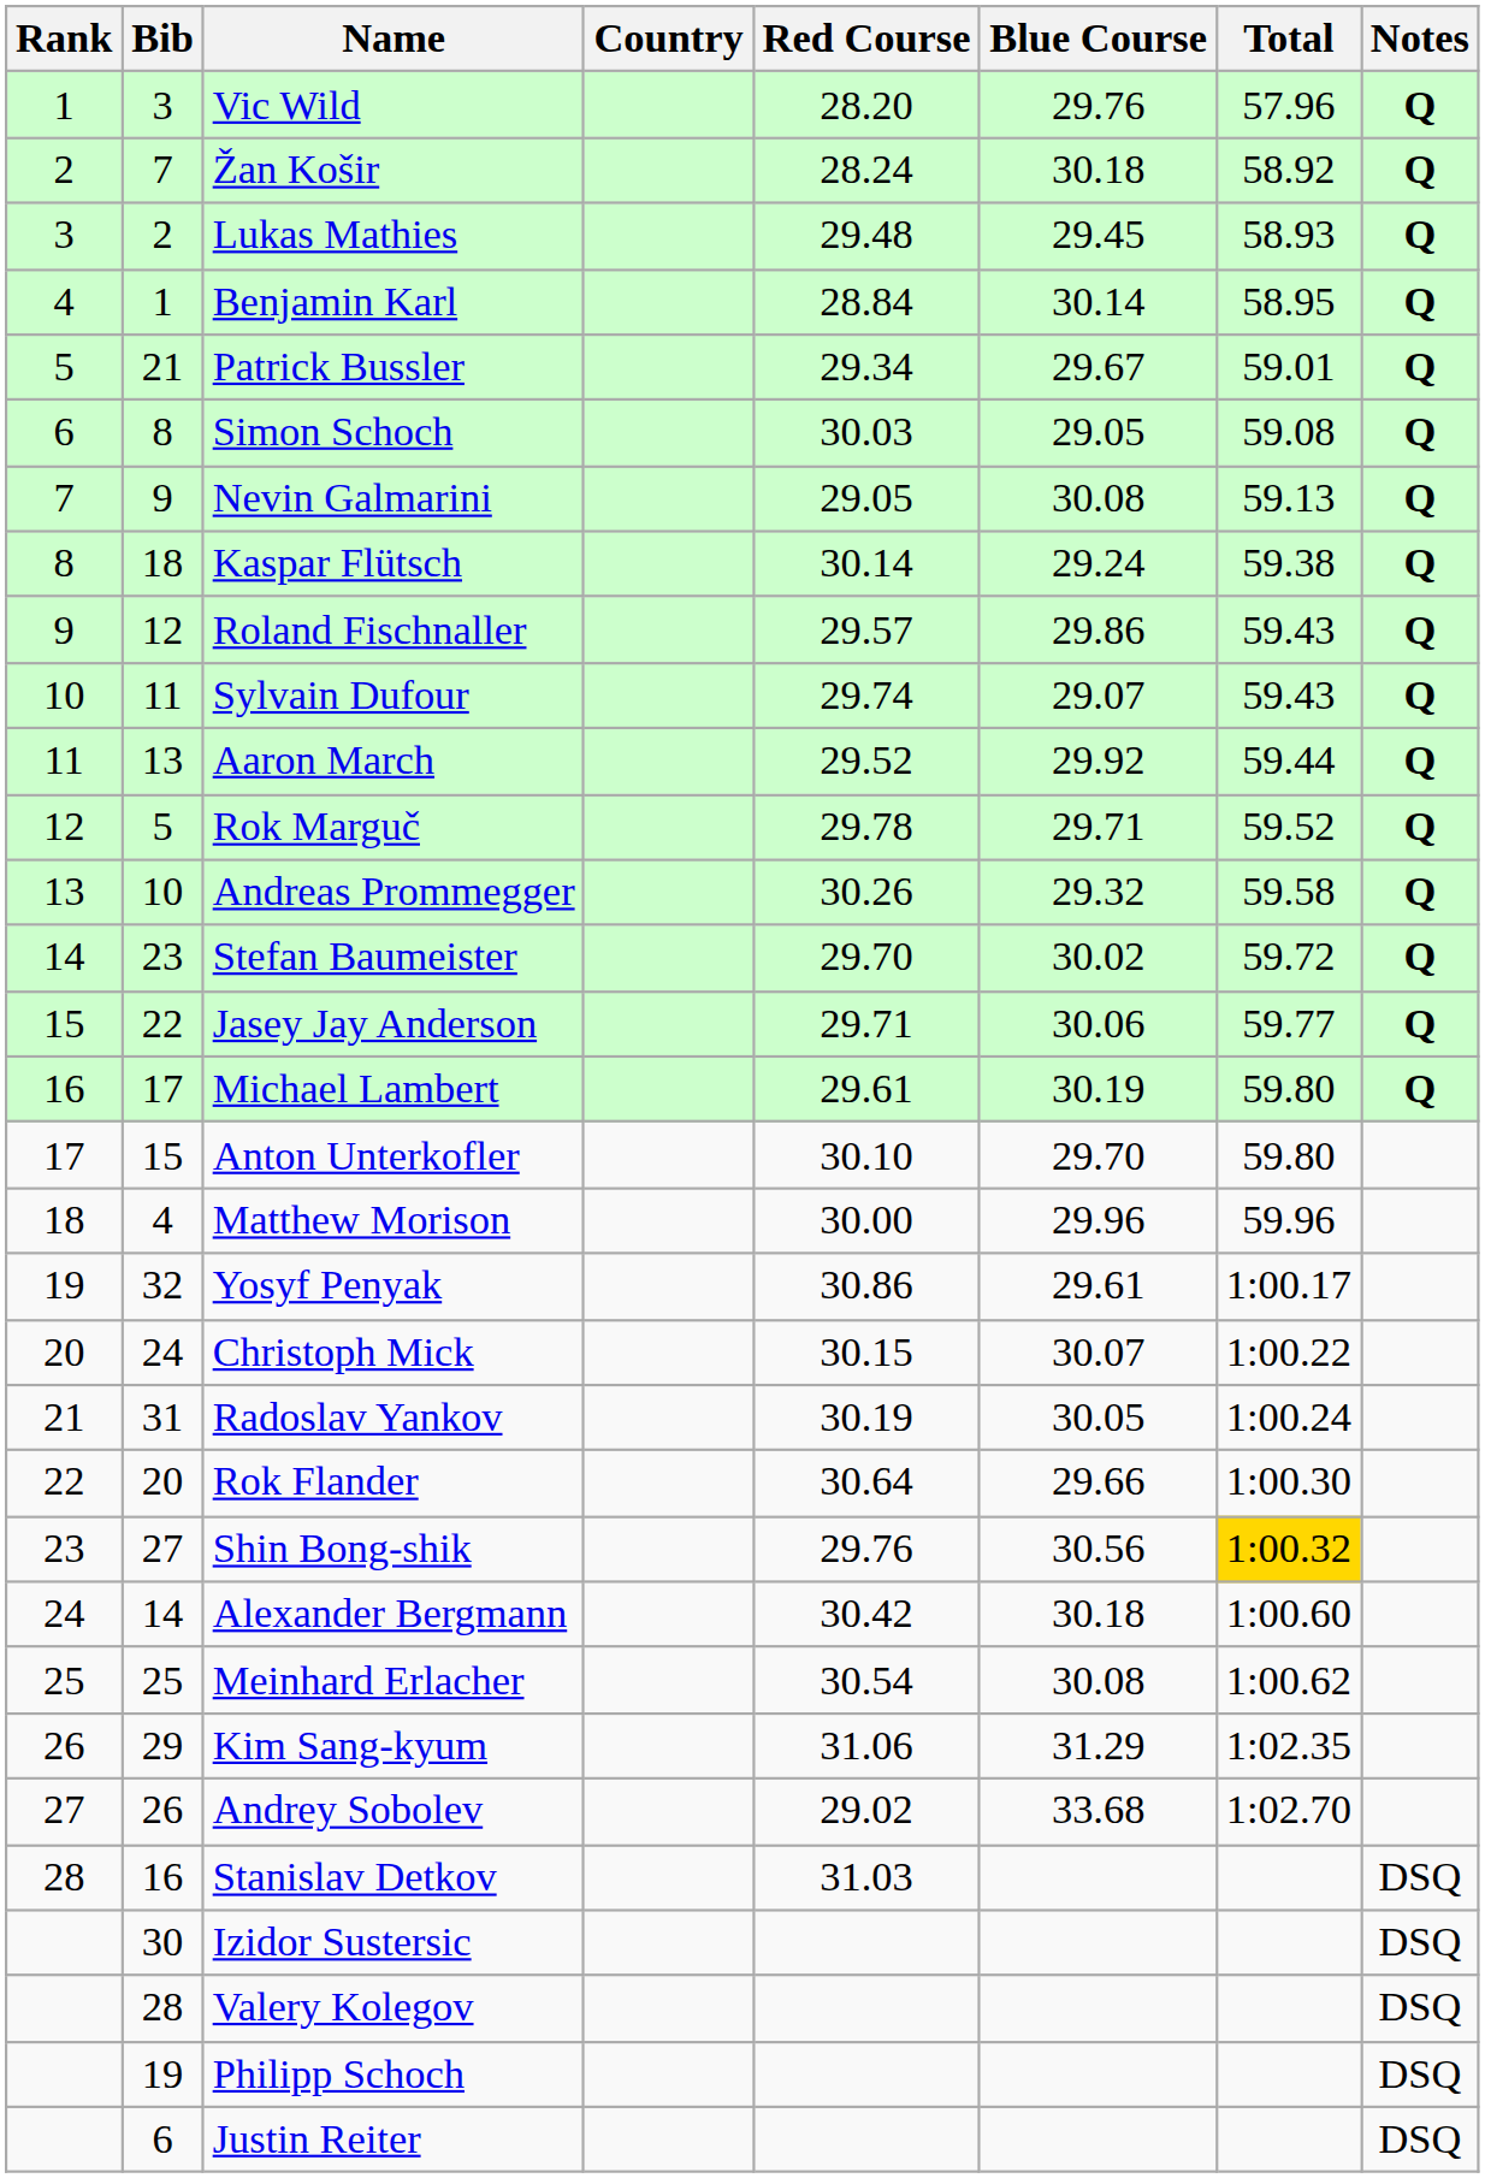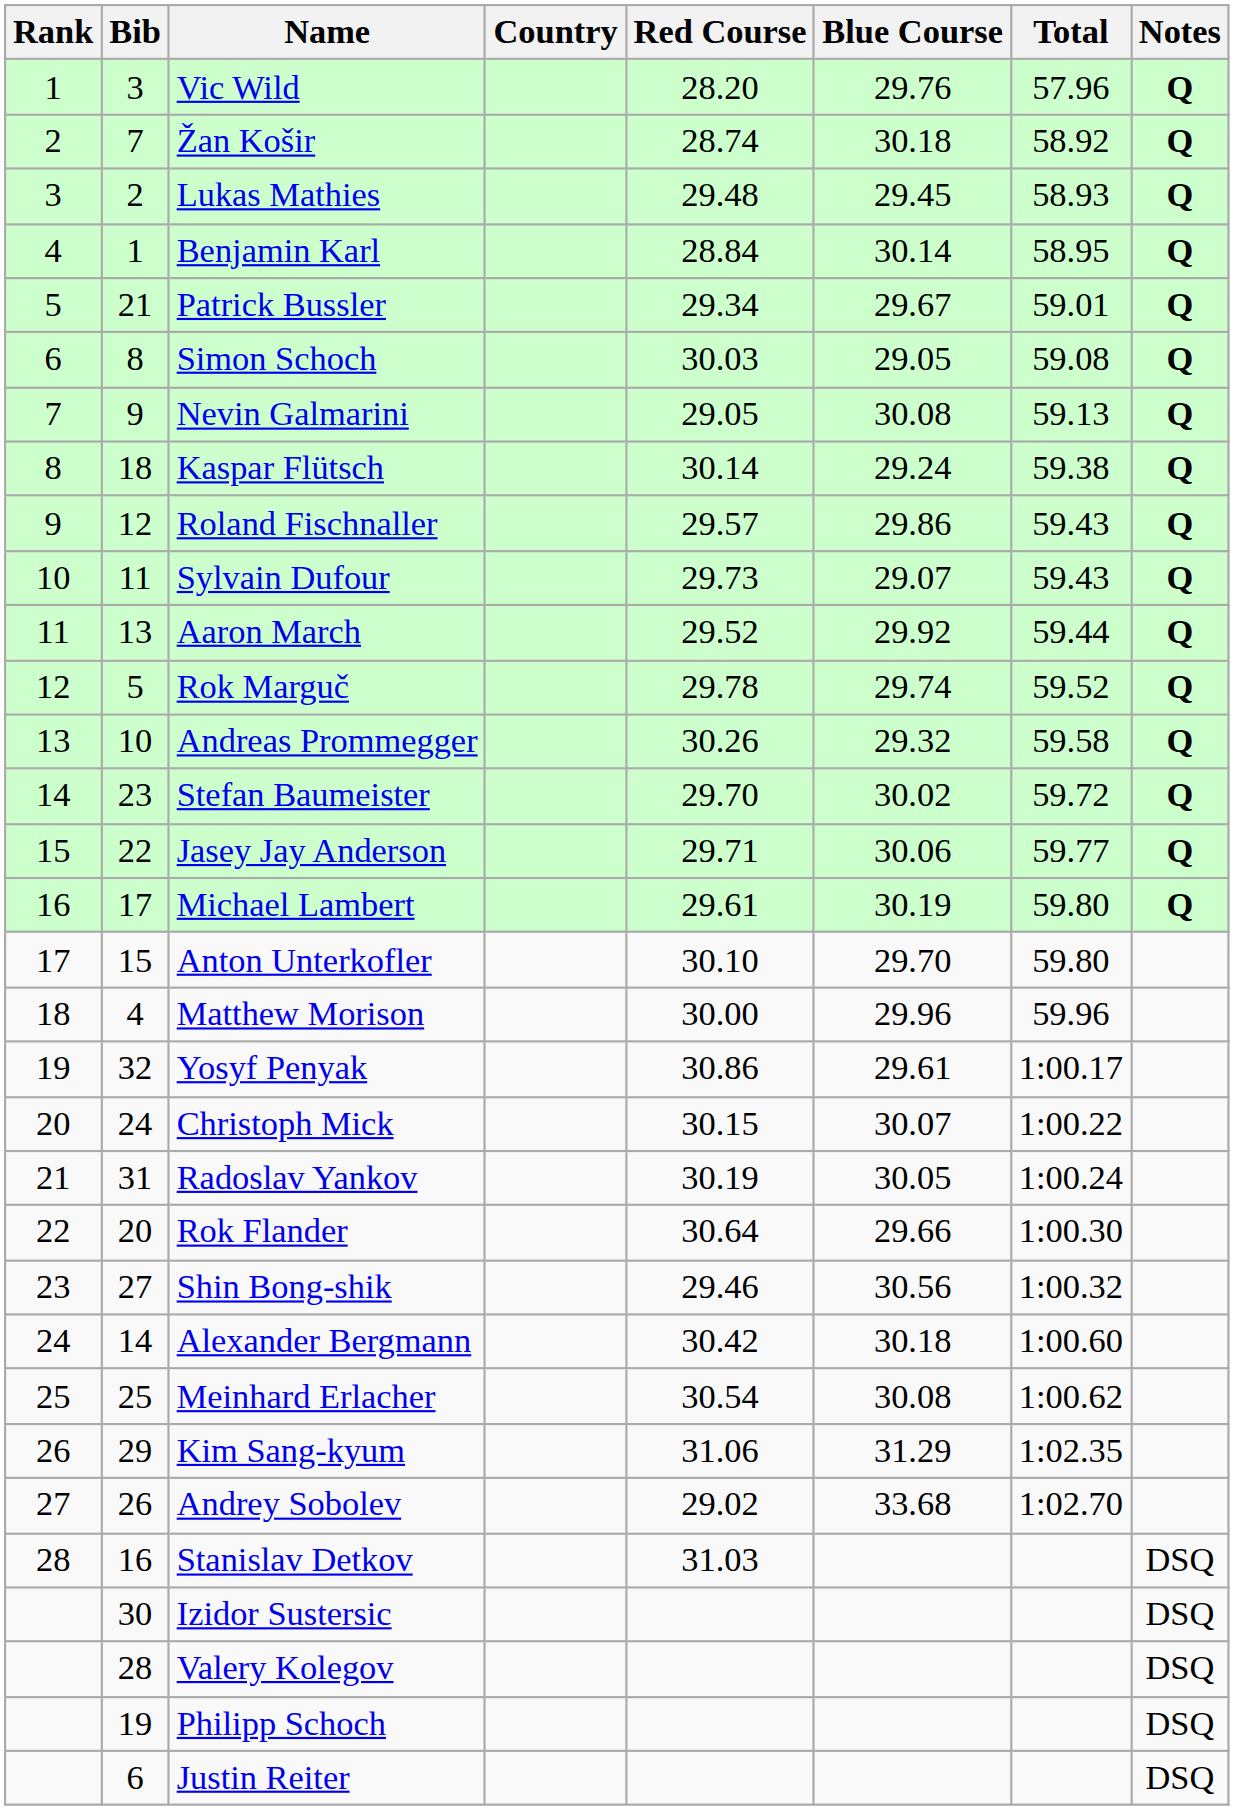 <table class="wikitable sortable" style="text-align:center">
 <tr>
 <th>Rank</th>
 <th>Bib</th>
 <th>Name</th>
 <th>Country</th>
 <th>Red Course</th>
 <th>Blue Course</th>
 <th>Total</th>
 <th>Notes</th>
 </tr>
 <tr bgcolor="ccffcc">
 <td>1</td>
 <td>3</td>
 <td align=left><a href='#'>Vic Wild</a></td>
 <td align=left></td>
 <td>28.20</td>
 <td>29.76</td>
 <td>57.96</td>
 <td><strong>Q</strong></td>
 </tr>
 <tr bgcolor="ccffcc">
 <td>2</td>
 <td>7</td>
 <td align=left><a href='#'>Žan Košir</a></td>
 <td align=left></td>
-<td>28.24</td>
+<td>28.74</td>
 <td>30.18</td>
 <td>58.92</td>
 <td><strong>Q</strong></td>
 </tr>
 <tr bgcolor="ccffcc">
 <td>3</td>
 <td>2</td>
 <td align=left><a href='#'>Lukas Mathies</a></td>
 <td align=left></td>
 <td>29.48</td>
 <td>29.45</td>
 <td>58.93</td>
 <td><strong>Q</strong></td>
 </tr>
 <tr bgcolor="ccffcc">
 <td>4</td>
 <td>1</td>
 <td align=left><a href='#'>Benjamin Karl</a></td>
 <td align=left></td>
 <td>28.84</td>
 <td>30.14</td>
 <td>58.95</td>
 <td><strong>Q</strong></td>
 </tr>
 <tr bgcolor="ccffcc">
 <td>5</td>
 <td>21</td>
 <td align=left><a href='#'>Patrick Bussler</a></td>
 <td align=left></td>
 <td>29.34</td>
 <td>29.67</td>
 <td>59.01</td>
 <td><strong>Q</strong></td>
 </tr>
 <tr bgcolor="ccffcc">
 <td>6</td>
 <td>8</td>
 <td align=left><a href='#'>Simon Schoch</a></td>
 <td align=left></td>
 <td>30.03</td>
 <td>29.05</td>
 <td>59.08</td>
 <td><strong>Q</strong></td>
 </tr>
 <tr bgcolor="ccffcc">
 <td>7</td>
 <td>9</td>
 <td align=left><a href='#'>Nevin Galmarini</a></td>
 <td align=left></td>
 <td>29.05</td>
 <td>30.08</td>
 <td>59.13</td>
 <td><strong>Q</strong></td>
 </tr>
 <tr bgcolor="ccffcc">
 <td>8</td>
 <td>18</td>
 <td align=left><a href='#'>Kaspar Flütsch</a></td>
 <td align=left></td>
 <td>30.14</td>
 <td>29.24</td>
 <td>59.38</td>
 <td><strong>Q</strong></td>
 </tr>
 <tr bgcolor="ccffcc">
 <td>9</td>
 <td>12</td>
 <td align=left><a href='#'>Roland Fischnaller</a></td>
 <td align=left></td>
 <td>29.57</td>
 <td>29.86</td>
 <td>59.43</td>
 <td><strong>Q</strong></td>
 </tr>
 <tr bgcolor="ccffcc">
 <td>10</td>
 <td>11</td>
 <td align=left><a href='#'>Sylvain Dufour</a></td>
 <td align=left></td>
-<td>29.74</td>
+<td>29.73</td>
 <td>29.07</td>
 <td>59.43</td>
 <td><strong>Q</strong></td>
 </tr>
 <tr bgcolor="ccffcc">
 <td>11</td>
 <td>13</td>
 <td align=left><a href='#'>Aaron March</a></td>
 <td align=left></td>
 <td>29.52</td>
 <td>29.92</td>
 <td>59.44</td>
 <td><strong>Q</strong></td>
 </tr>
 <tr bgcolor="ccffcc">
 <td>12</td>
 <td>5</td>
 <td align=left><a href='#'>Rok Marguč</a></td>
 <td align=left></td>
 <td>29.78</td>
-<td>29.71</td>
+<td>29.74</td>
 <td>59.52</td>
 <td><strong>Q</strong></td>
 </tr>
 <tr bgcolor="ccffcc">
 <td>13</td>
 <td>10</td>
 <td align=left><a href='#'>Andreas Prommegger</a></td>
 <td align=left></td>
 <td>30.26</td>
 <td>29.32</td>
 <td>59.58</td>
 <td><strong>Q</strong></td>
 </tr>
 <tr bgcolor="ccffcc">
 <td>14</td>
 <td>23</td>
 <td align=left><a href='#'>Stefan Baumeister</a></td>
 <td align=left></td>
 <td>29.70</td>
 <td>30.02</td>
 <td>59.72</td>
 <td><strong>Q</strong></td>
 </tr>
 <tr bgcolor="ccffcc">
 <td>15</td>
 <td>22</td>
 <td align=left><a href='#'>Jasey Jay Anderson</a></td>
 <td align=left></td>
 <td>29.71</td>
 <td>30.06</td>
 <td>59.77</td>
 <td><strong>Q</strong></td>
 </tr>
 <tr bgcolor="ccffcc">
 <td>16</td>
 <td>17</td>
 <td align=left><a href='#'>Michael Lambert</a></td>
 <td align=left></td>
 <td>29.61</td>
 <td>30.19</td>
 <td>59.80</td>
 <td><strong>Q</strong></td>
 </tr>
 <tr>
 <td>17</td>
 <td>15</td>
 <td align=left><a href='#'>Anton Unterkofler</a></td>
 <td align=left></td>
 <td>30.10</td>
 <td>29.70</td>
 <td>59.80</td>
 <td></td>
 </tr>
 <tr>
 <td>18</td>
 <td>4</td>
 <td align=left><a href='#'>Matthew Morison</a></td>
 <td align=left></td>
 <td>30.00</td>
 <td>29.96</td>
 <td>59.96</td>
 <td></td>
 </tr>
 <tr>
 <td>19</td>
 <td>32</td>
 <td align=left><a href='#'>Yosyf Penyak</a></td>
 <td align=left></td>
 <td>30.86</td>
 <td>29.61</td>
 <td>1:00.17</td>
 <td></td>
 </tr>
 <tr>
 <td>20</td>
 <td>24</td>
 <td align=left><a href='#'>Christoph Mick</a></td>
 <td align=left></td>
 <td>30.15</td>
 <td>30.07</td>
 <td>1:00.22</td>
 <td></td>
 </tr>
 <tr>
 <td>21</td>
 <td>31</td>
 <td align=left><a href='#'>Radoslav Yankov</a></td>
 <td align=left></td>
 <td>30.19</td>
 <td>30.05</td>
 <td>1:00.24</td>
 <td></td>
 </tr>
 <tr>
 <td>22</td>
 <td>20</td>
 <td align=left><a href='#'>Rok Flander</a></td>
 <td align=left></td>
 <td>30.64</td>
 <td>29.66</td>
 <td>1:00.30</td>
 <td></td>
 </tr>
 <tr>
 <td>23</td>
 <td>27</td>
 <td align=left><a href='#'>Shin Bong-shik</a></td>
 <td align=left></td>
-<td>29.76</td>
+<td>29.46</td>
 <td>30.56</td>
-<td style="background: gold;">1:00.32</td>
+<td>1:00.32</td>
 <td></td>
 </tr>
 <tr>
 <td>24</td>
 <td>14</td>
 <td align=left><a href='#'>Alexander Bergmann</a></td>
 <td align=left></td>
 <td>30.42</td>
 <td>30.18</td>
 <td>1:00.60</td>
 <td></td>
 </tr>
 <tr>
 <td>25</td>
 <td>25</td>
 <td align=left><a href='#'>Meinhard Erlacher</a></td>
 <td align=left></td>
 <td>30.54</td>
 <td>30.08</td>
 <td>1:00.62</td>
 <td></td>
 </tr>
 <tr>
 <td>26</td>
 <td>29</td>
 <td align=left><a href='#'>Kim Sang-kyum</a></td>
 <td align=left></td>
 <td>31.06</td>
 <td>31.29</td>
 <td>1:02.35</td>
 <td></td>
 </tr>
 <tr>
 <td>27</td>
 <td>26</td>
 <td align=left><a href='#'>Andrey Sobolev</a></td>
 <td align=left></td>
 <td>29.02</td>
 <td>33.68</td>
 <td>1:02.70</td>
 <td></td>
 </tr>
 <tr>
 <td>28</td>
 <td>16</td>
 <td align=left><a href='#'>Stanislav Detkov</a></td>
 <td align=left></td>
 <td>31.03</td>
 <td></td>
 <td></td>
 <td>DSQ</td>
 </tr>
 <tr>
 <td></td>
 <td>30</td>
 <td align=left><a href='#'>Izidor Sustersic</a></td>
 <td align=left></td>
 <td></td>
 <td></td>
 <td></td>
 <td>DSQ</td>
 </tr>
 <tr>
 <td></td>
 <td>28</td>
 <td align=left><a href='#'>Valery Kolegov</a></td>
 <td align=left></td>
 <td></td>
 <td></td>
 <td></td>
 <td>DSQ</td>
 </tr>
 <tr>
 <td></td>
 <td>19</td>
 <td align=left><a href='#'>Philipp Schoch</a></td>
 <td align=left></td>
 <td></td>
 <td></td>
 <td></td>
 <td>DSQ</td>
 </tr>
 <tr>
 <td></td>
 <td>6</td>
 <td align=left><a href='#'>Justin Reiter</a></td>
 <td align=left></td>
 <td></td>
 <td></td>
 <td></td>
 <td>DSQ</td>
 </tr>
 </table>
